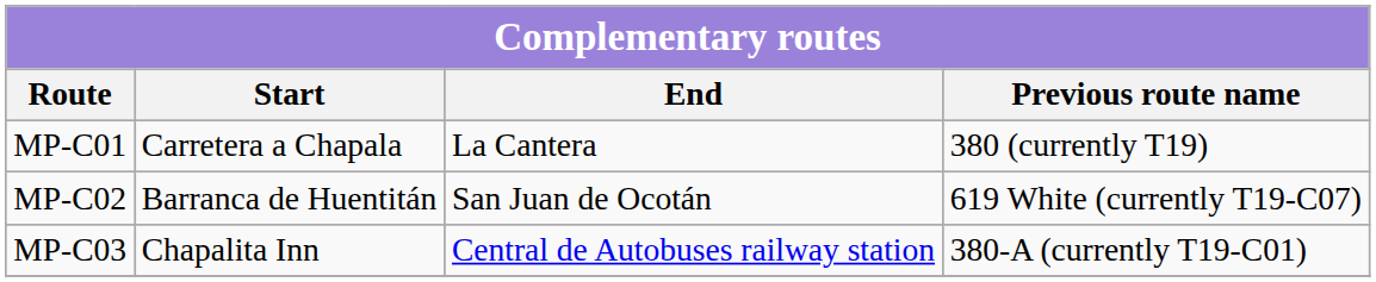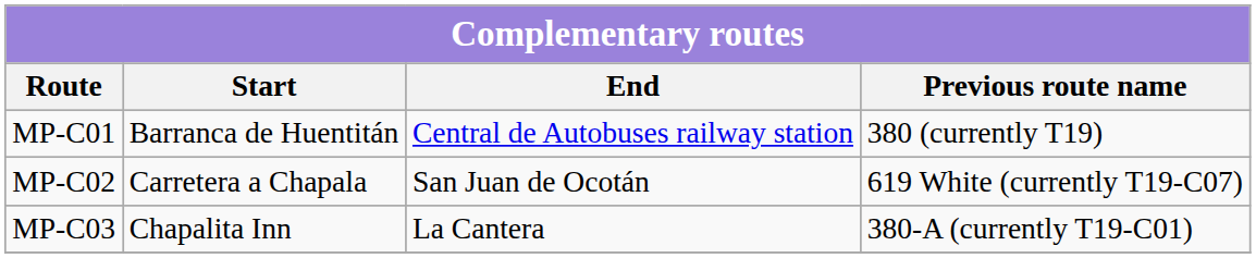 <table class="wikitable">
 <tr>
 <td colspan="14" style="text-align: center; font-size: larger;color:#ffffff;" bgcolor="#9A82DB"><strong>Complementary routes</strong></td>
 </tr>
 <tr>
 <th>Route</th>
 <th>Start</th>
 <th>End</th>
 <th>Previous route name</th>
 </tr>
 <tr>
 <td>MP-C01</td>
-<td>Carretera a Chapala</td>
-<td>La Cantera</td>
+<td>Barranca de Huentitán</td>
+<td><a href='#'>Central de Autobuses railway station</a></td>
 <td>380 (currently T19)</td>
 </tr>
 <tr>
 <td>MP-C02</td>
-<td>Barranca de Huentitán</td>
+<td>Carretera a Chapala</td>
 <td>San Juan de Ocotán</td>
 <td>619 White (currently T19-C07)</td>
 </tr>
 <tr>
 <td>MP-C03</td>
 <td>Chapalita Inn</td>
-<td><a href='#'>Central de Autobuses railway station</a></td>
+<td>La Cantera</td>
 <td>380-A (currently T19-C01)</td>
 </tr>
 <tr>
 </tr>
 </table>
